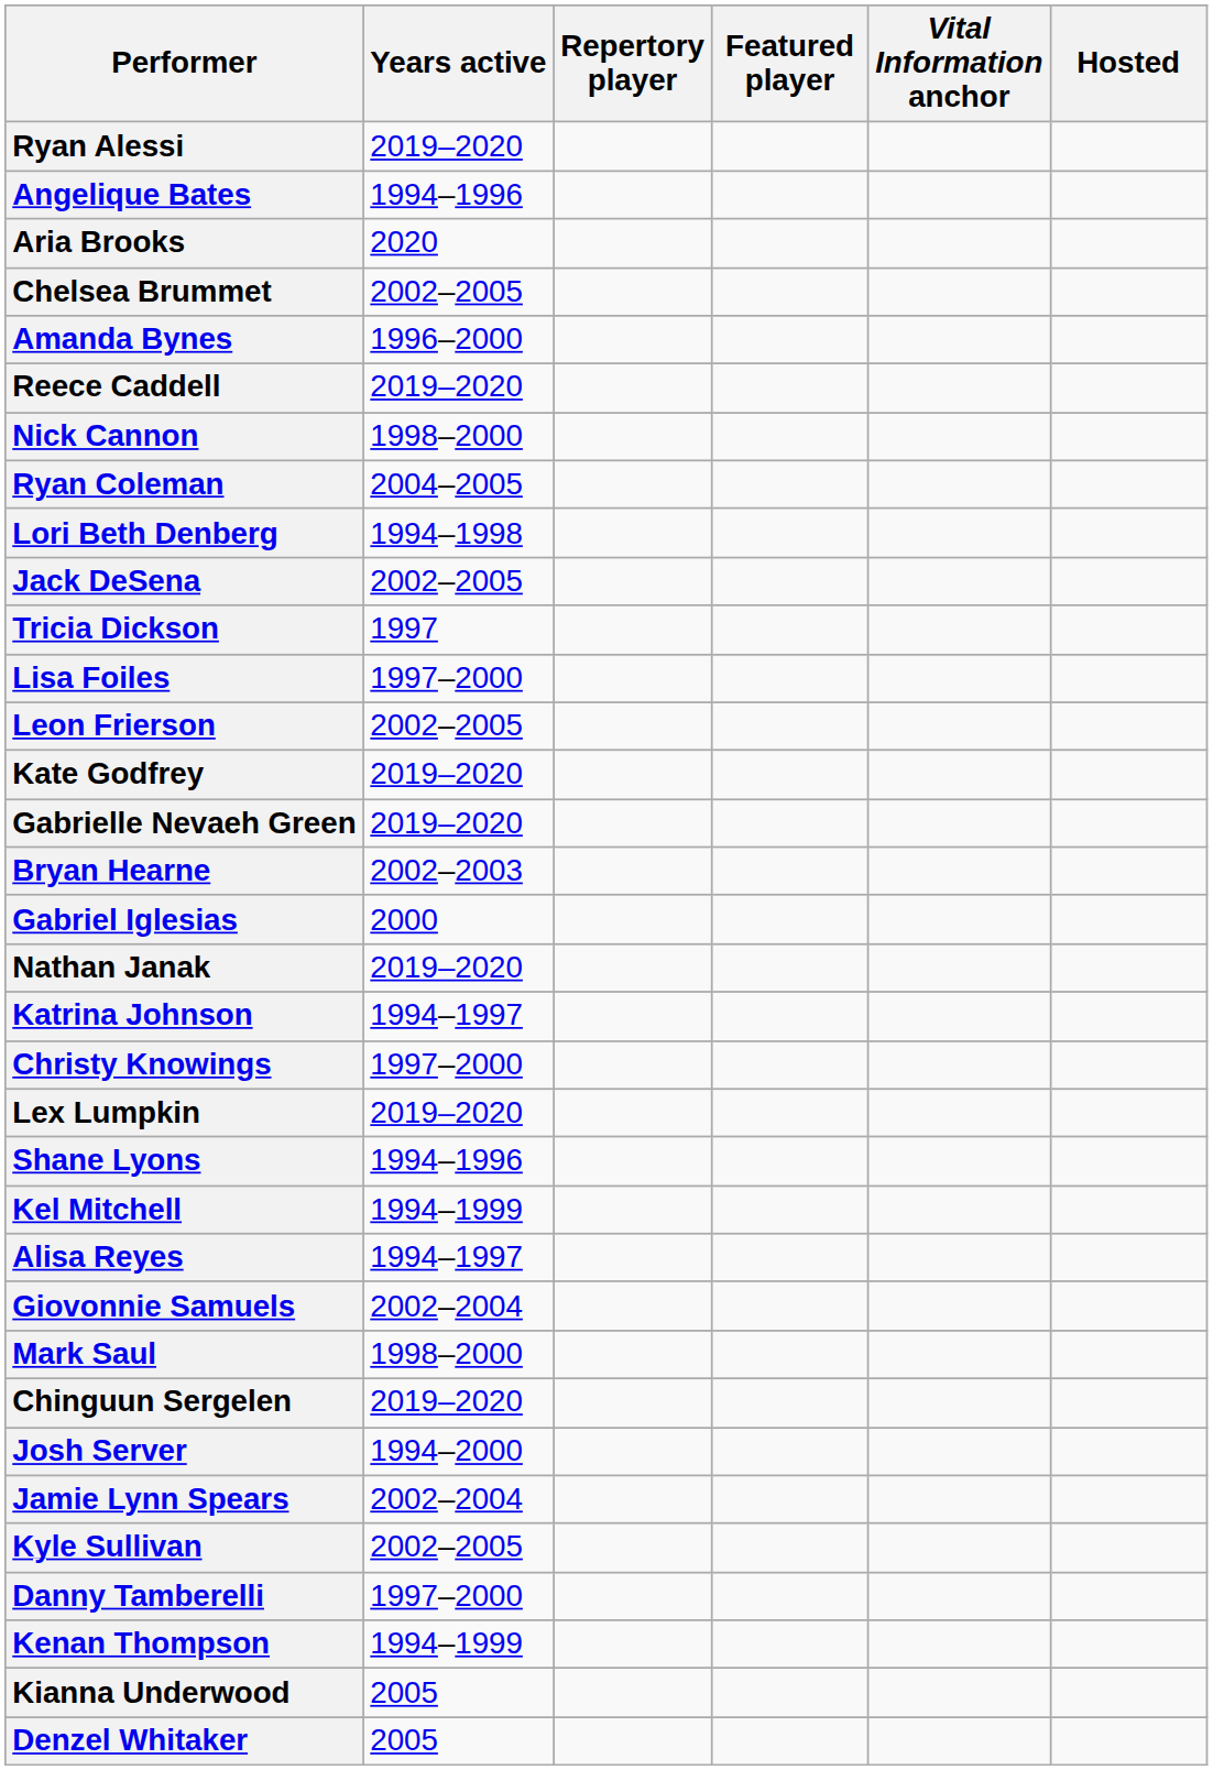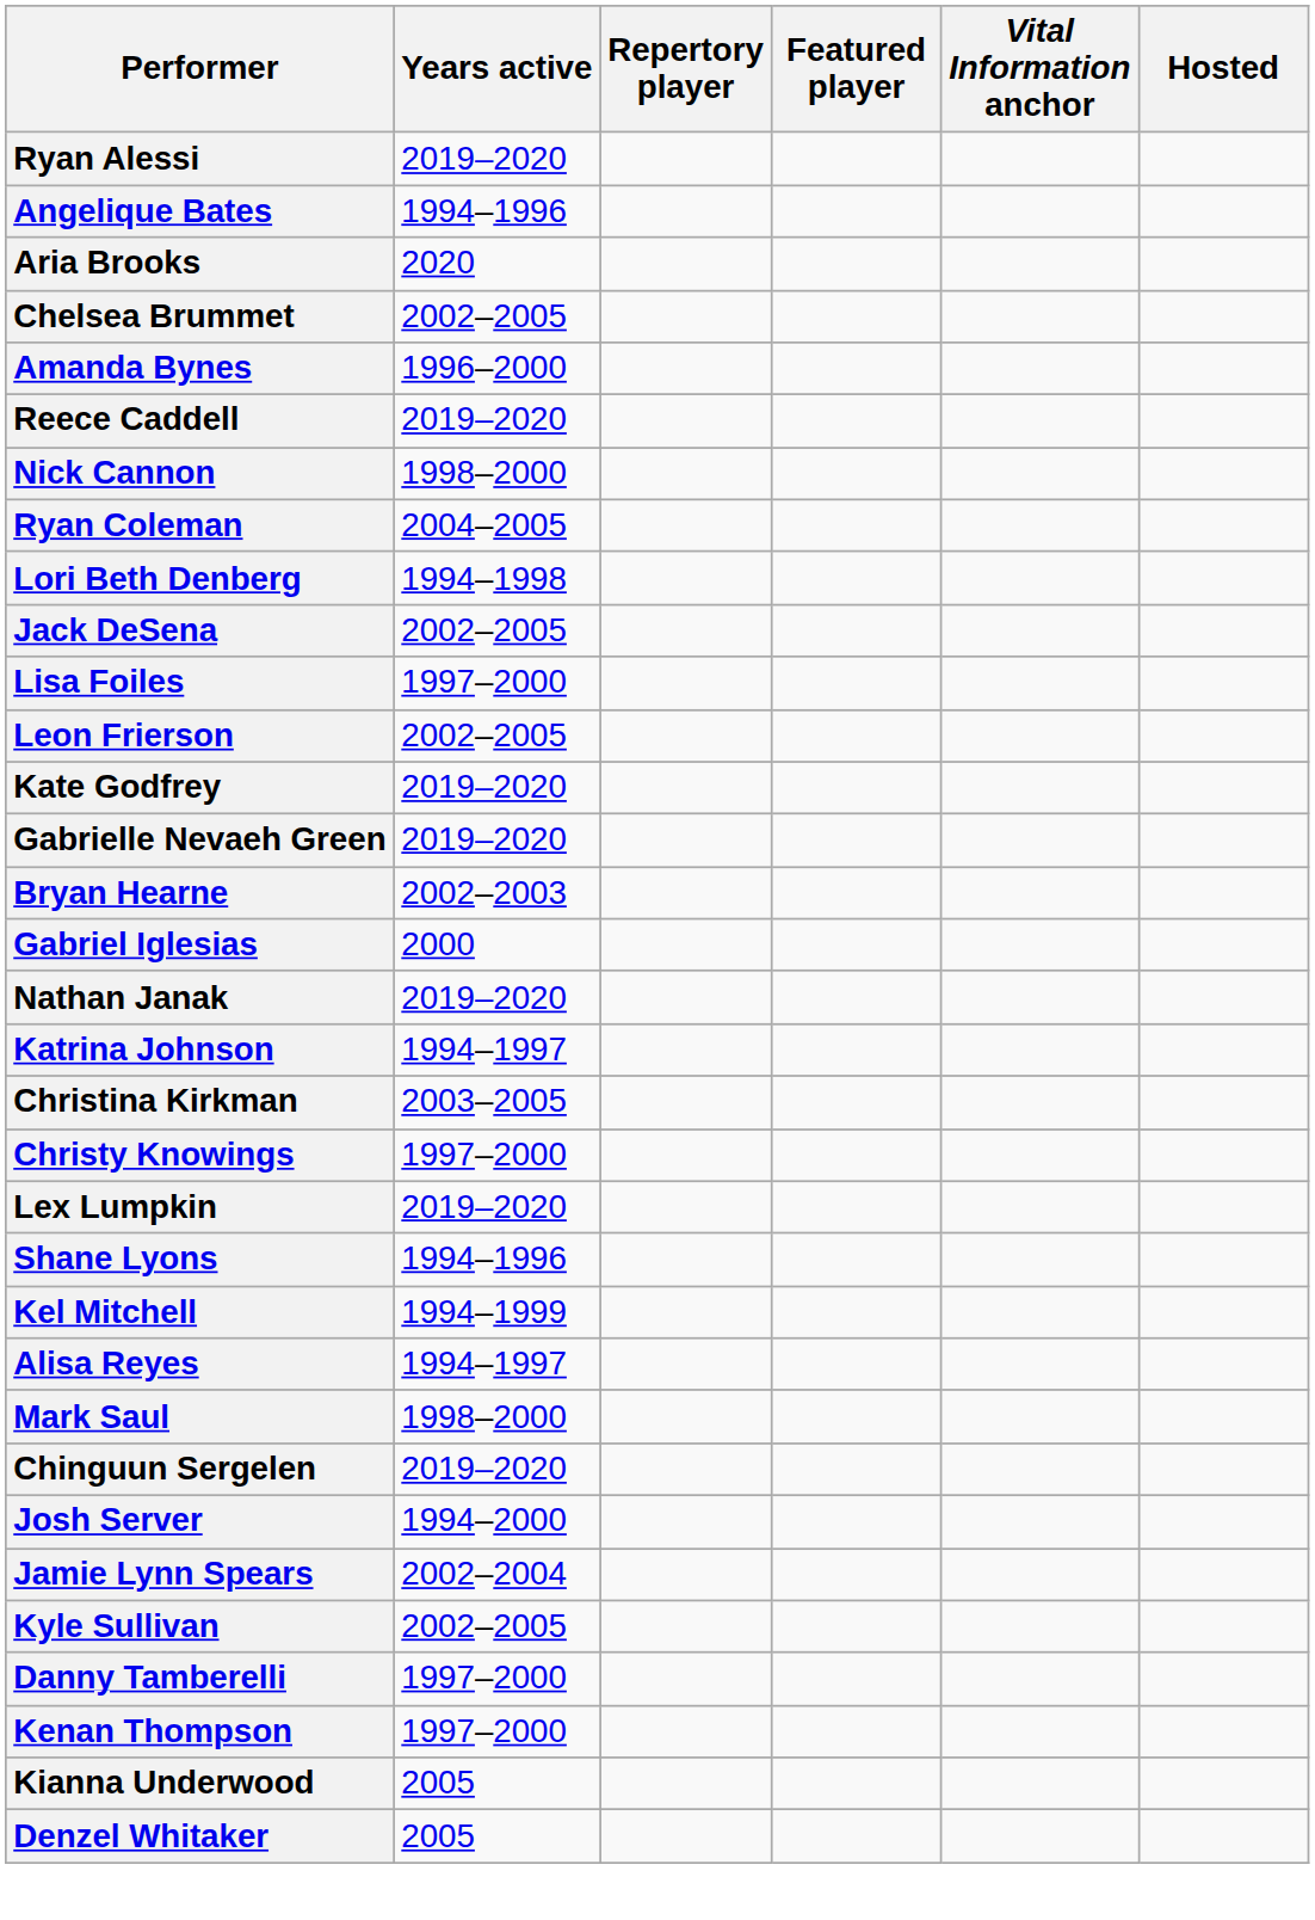 <table class="wikitable sortable" style="text-align:center">
 <tr>
 <th>Performer</th>
 <th>Years active</th>
 <th width=75>Repertory player</th>
 <th width=75>Featured player</th>
 <th width=75><em>Vital Information</em> anchor</th>
 <th width=75>Hosted</th>
 </tr>
 <tr>
 <th scope="row" style="text-align:left">Ryan Alessi</th>
 <td style="text-align:left"><a href='#'>2019–2020</a></td>
 <td></td>
 <td></td>
 <td></td>
 <td></td>
 </tr>
 <tr>
 <th scope="row" style="text-align:left"><a href='#'>Angelique Bates</a></th>
 <td style="text-align:left"><a href='#'>1994</a>–<a href='#'>1996</a></td>
 <td></td>
 <td></td>
 <td></td>
 <td></td>
 </tr>
 <tr>
 <th scope="row" style="text-align:left">Aria Brooks</th>
 <td style="text-align:left"><a href='#'>2020</a></td>
 <td></td>
 <td></td>
 <td></td>
 <td></td>
 </tr>
 <tr>
 <th scope="row" style="text-align:left">Chelsea Brummet</th>
 <td style="text-align:left"><a href='#'>2002</a>–<a href='#'>2005</a></td>
 <td></td>
 <td></td>
 <td></td>
 <td></td>
 </tr>
 <tr>
 <th scope="row" style="text-align:left"><a href='#'>Amanda Bynes</a></th>
 <td style="text-align:left"><a href='#'>1996</a>–<a href='#'>2000</a></td>
 <td></td>
 <td></td>
 <td></td>
 <td></td>
 </tr>
 <tr>
 <th scope="row" style="text-align:left">Reece Caddell</th>
 <td style="text-align:left"><a href='#'>2019–2020</a></td>
 <td></td>
 <td></td>
 <td></td>
 <td></td>
 </tr>
 <tr>
 <th scope="row" style="text-align:left"><a href='#'>Nick Cannon</a></th>
 <td style="text-align:left"><a href='#'>1998</a>–<a href='#'>2000</a></td>
 <td></td>
 <td></td>
 <td></td>
 <td></td>
 </tr>
 <tr>
 <th scope="row" style="text-align:left"><a href='#'>Ryan Coleman</a></th>
 <td style="text-align:left"><a href='#'>2004</a>–<a href='#'>2005</a></td>
 <td></td>
 <td></td>
 <td></td>
 <td></td>
 </tr>
 <tr>
 <th scope="row" style="text-align:left"><a href='#'>Lori Beth Denberg</a></th>
 <td style="text-align:left"><a href='#'>1994</a>–<a href='#'>1998</a></td>
 <td></td>
 <td></td>
 <td></td>
 <td></td>
 </tr>
 <tr>
 <th scope="row" style="text-align:left"><a href='#'>Jack DeSena</a></th>
 <td style="text-align:left"><a href='#'>2002</a>–<a href='#'>2005</a></td>
 <td></td>
 <td></td>
 <td></td>
 <td></td>
 </tr>
 <tr>
-<th scope="row" style="text-align:left"><a href='#'>Tricia Dickson</a></th>
-<td style="text-align:left"><a href='#'>1997</a></td>
-<td></td>
-<td></td>
-<td></td>
-<td></td>
-</tr>
-<tr>
 <th scope="row" style="text-align:left"><a href='#'>Lisa Foiles</a></th>
 <td style="text-align:left"><a href='#'>1997</a>–<a href='#'>2000</a></td>
 <td></td>
 <td></td>
 <td></td>
 <td></td>
 </tr>
 <tr>
 <th scope="row" style="text-align:left"><a href='#'>Leon Frierson</a></th>
 <td style="text-align:left"><a href='#'>2002</a>–<a href='#'>2005</a></td>
 <td></td>
 <td></td>
 <td></td>
 <td></td>
 </tr>
 <tr>
 <th scope="row" style="text-align:left">Kate Godfrey</th>
 <td style="text-align:left"><a href='#'>2019–2020</a></td>
 <td></td>
 <td></td>
 <td></td>
 <td></td>
 </tr>
 <tr>
 <th scope="row" style="text-align:left">Gabrielle Nevaeh Green</th>
 <td style="text-align:left"><a href='#'>2019–2020</a></td>
 <td></td>
 <td></td>
 <td></td>
 <td></td>
 </tr>
 <tr>
 <th scope="row" style="text-align:left"><a href='#'>Bryan Hearne</a></th>
 <td style="text-align:left"><a href='#'>2002</a>–<a href='#'>2003</a></td>
 <td></td>
 <td></td>
 <td></td>
 <td></td>
 </tr>
 <tr>
 <th scope="row" style="text-align:left"><a href='#'>Gabriel Iglesias</a></th>
 <td style="text-align:left"><a href='#'>2000</a></td>
 <td></td>
 <td></td>
 <td></td>
 <td></td>
 </tr>
 <tr>
 <th scope="row" style="text-align:left">Nathan Janak</th>
 <td style="text-align:left"><a href='#'>2019–2020</a></td>
 <td></td>
 <td></td>
 <td></td>
 <td></td>
 </tr>
 <tr>
 <th scope="row" style="text-align:left"><a href='#'>Katrina Johnson</a></th>
 <td style="text-align:left"><a href='#'>1994</a>–<a href='#'>1997</a></td>
 <td></td>
 <td></td>
 <td></td>
 <td></td>
 </tr>
 <tr>
+<th scope="row" style="text-align:left">Christina Kirkman</th>
+<td style="text-align:left"><a href='#'>2003</a>–<a href='#'>2005</a></td>
+<td></td>
+<td></td>
+<td></td>
+<td></td>
+</tr>
+<tr>
 <th scope="row" style="text-align:left"><a href='#'>Christy Knowings</a></th>
 <td style="text-align:left"><a href='#'>1997</a>–<a href='#'>2000</a></td>
 <td></td>
 <td></td>
 <td></td>
 <td></td>
 </tr>
 <tr>
 <th scope="row" style="text-align:left">Lex Lumpkin</th>
 <td style="text-align:left"><a href='#'>2019–2020</a></td>
 <td></td>
 <td></td>
 <td></td>
 <td></td>
 </tr>
 <tr>
 <th scope="row" style="text-align:left"><a href='#'>Shane Lyons</a></th>
 <td style="text-align:left"><a href='#'>1994</a>–<a href='#'>1996</a></td>
 <td></td>
 <td></td>
 <td></td>
 <td></td>
 </tr>
 <tr>
 <th scope="row" style="text-align:left"><a href='#'>Kel Mitchell</a></th>
 <td style="text-align:left"><a href='#'>1994</a>–<a href='#'>1999</a></td>
 <td></td>
 <td></td>
 <td></td>
 <td></td>
 </tr>
 <tr>
 <th scope="row" style="text-align:left"><a href='#'>Alisa Reyes</a></th>
 <td style="text-align:left"><a href='#'>1994</a>–<a href='#'>1997</a></td>
-<td></td>
-<td></td>
-<td></td>
-<td></td>
-</tr>
-<tr>
-<th scope="row" style="text-align:left"><a href='#'>Giovonnie Samuels</a></th>
-<td style="text-align:left"><a href='#'>2002</a>–<a href='#'>2004</a></td>
 <td></td>
 <td></td>
 <td></td>
 <td></td>
 </tr>
 <tr>
 <th scope="row" style="text-align:left"><a href='#'>Mark Saul</a></th>
 <td style="text-align:left"><a href='#'>1998</a>–<a href='#'>2000</a></td>
 <td></td>
 <td></td>
 <td></td>
 <td></td>
 </tr>
 <tr>
 <th scope="row" style="text-align:left">Chinguun Sergelen</th>
 <td style="text-align:left"><a href='#'>2019–2020</a></td>
 <td></td>
 <td></td>
 <td></td>
 <td></td>
 </tr>
 <tr>
 <th scope="row" style="text-align:left"><a href='#'>Josh Server</a></th>
 <td style="text-align:left"><a href='#'>1994</a>–<a href='#'>2000</a></td>
 <td></td>
 <td></td>
 <td></td>
 <td></td>
 </tr>
 <tr>
 <th scope="row" style="text-align:left"><a href='#'>Jamie Lynn Spears</a></th>
 <td style="text-align:left"><a href='#'>2002</a>–<a href='#'>2004</a></td>
 <td></td>
 <td></td>
 <td></td>
 <td></td>
 </tr>
 <tr>
 <th scope="row" style="text-align:left"><a href='#'>Kyle Sullivan</a></th>
 <td style="text-align:left"><a href='#'>2002</a>–<a href='#'>2005</a></td>
 <td></td>
 <td></td>
 <td></td>
 <td></td>
 </tr>
 <tr>
 <th scope="row" style="text-align:left"><a href='#'>Danny Tamberelli</a></th>
 <td style="text-align:left"><a href='#'>1997</a>–<a href='#'>2000</a></td>
 <td></td>
 <td></td>
 <td></td>
 <td></td>
 </tr>
 <tr>
 <th scope="row" style="text-align:left"><a href='#'>Kenan Thompson</a></th>
-<td style="text-align:left"><a href='#'>1994</a>–<a href='#'>1999</a></td>
+<td style="text-align:left"><a href='#'>1997</a>–<a href='#'>2000</a></td>
 <td></td>
 <td></td>
 <td></td>
 <td></td>
 </tr>
 <tr>
 <th scope="row" style="text-align:left">Kianna Underwood</th>
 <td style="text-align:left"><a href='#'>2005</a></td>
 <td></td>
 <td></td>
 <td></td>
 <td></td>
 </tr>
 <tr>
 <th scope="row" style="text-align:left"><a href='#'>Denzel Whitaker</a></th>
 <td style="text-align:left"><a href='#'>2005</a></td>
 <td></td>
 <td></td>
 <td></td>
 <td></td>
 </tr>
 </table>
